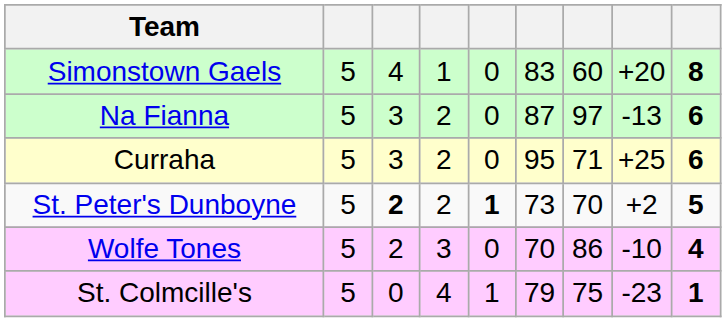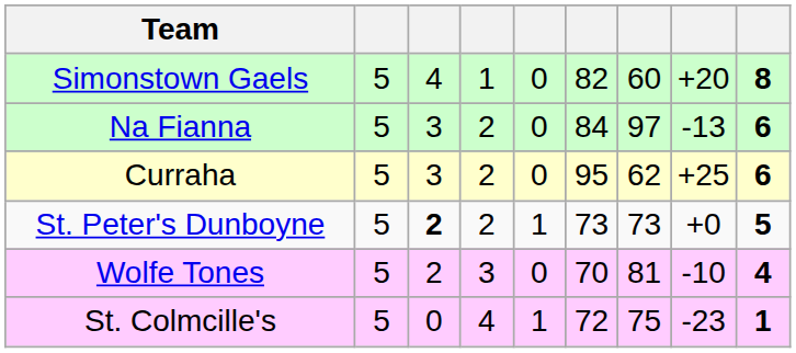 <table class="wikitable" style="text-align:center">
 <tr>
 <th style="width:175px;">Team</th>
 <th width="20"></th>
 <th width="20"></th>
 <th width="20"></th>
 <th width="20"></th>
 <th width="20"></th>
 <th width="20"></th>
 <th width="20"></th>
 <th width="20"></th>
 </tr>
 <tr style="background:#cfc;">
 <td><a href='#'>Simonstown Gaels</a></td>
 <td>5</td>
 <td>4</td>
 <td>1</td>
 <td>0</td>
-<td>83</td>
+<td>82</td>
 <td>60</td>
 <td>+20</td>
 <td><strong>8</strong></td>
 </tr>
 <tr style="background:#cfc;">
 <td><a href='#'>Na Fianna</a></td>
 <td>5</td>
 <td>3</td>
 <td>2</td>
 <td>0</td>
-<td>87</td>
+<td>84</td>
 <td>97</td>
 <td>-13</td>
 <td><strong>6</strong></td>
 </tr>
 <tr style="background:#ffffcc;">
 <td>Curraha</td>
 <td>5</td>
 <td>3</td>
 <td>2</td>
 <td>0</td>
 <td>95</td>
-<td>71</td>
+<td>62</td>
 <td>+25</td>
 <td><strong>6</strong></td>
 </tr>
 <tr>
 <td><a href='#'>St. Peter's Dunboyne</a></td>
 <td>5</td>
 <td><strong>2</strong></td>
 <td>2</td>
-<td><strong>1</strong></td>
+<td>1</td>
 <td>73</td>
-<td>70</td>
-<td>+2</td>
+<td>73</td>
+<td>+0</td>
 <td><strong>5</strong></td>
 </tr>
 <tr style="background:#fcf;">
 <td><a href='#'>Wolfe Tones</a></td>
 <td>5</td>
 <td>2</td>
 <td>3</td>
 <td>0</td>
 <td>70</td>
-<td>86</td>
+<td>81</td>
 <td>-10</td>
 <td><strong>4</strong></td>
 </tr>
 <tr style="background:#fcf;">
 <td>St. Colmcille's</td>
 <td>5</td>
 <td>0</td>
 <td>4</td>
 <td>1</td>
-<td>79</td>
+<td>72</td>
 <td>75</td>
 <td>-23</td>
 <td><strong>1</strong></td>
 </tr>
 </table>
